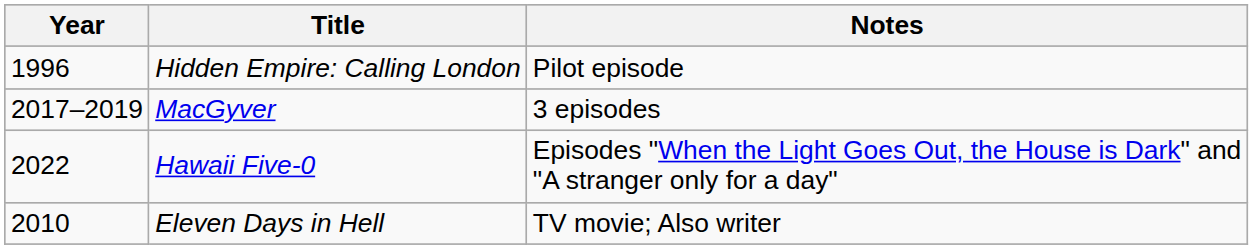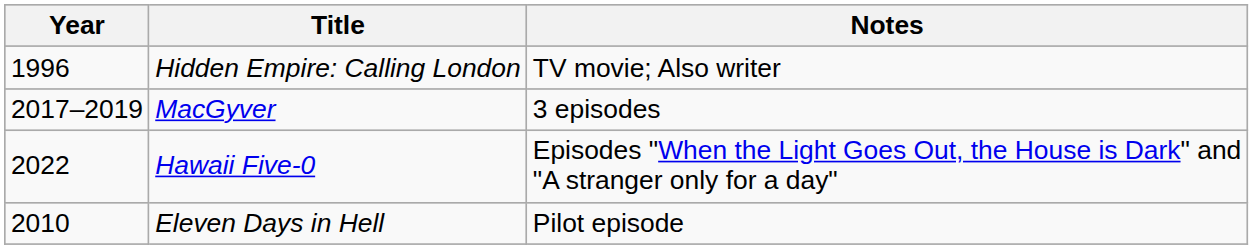 <table class="wikitable">
 <tr>
 <th>Year</th>
 <th>Title</th>
 <th>Notes</th>
 </tr>
 <tr>
 <td>1996</td>
 <td><em>Hidden Empire: Calling London</em></td>
-<td>Pilot episode</td>
+<td>TV movie; Also writer</td>
 </tr>
 <tr>
 <td>2017–2019</td>
 <td><em><a href='#'>MacGyver</a></em></td>
 <td>3 episodes</td>
 </tr>
 <tr>
 <td>2022</td>
 <td><em><a href='#'>Hawaii Five-0</a></em></td>
 <td>Episodes "<a href='#'>When the Light Goes Out, the House is Dark</a>" and<br>"A stranger only for a day"</td>
 </tr>
 <tr>
 <td>2010</td>
 <td><em>Eleven Days in Hell</em></td>
-<td>TV movie; Also writer</td>
+<td>Pilot episode</td>
 </tr>
 </table>
